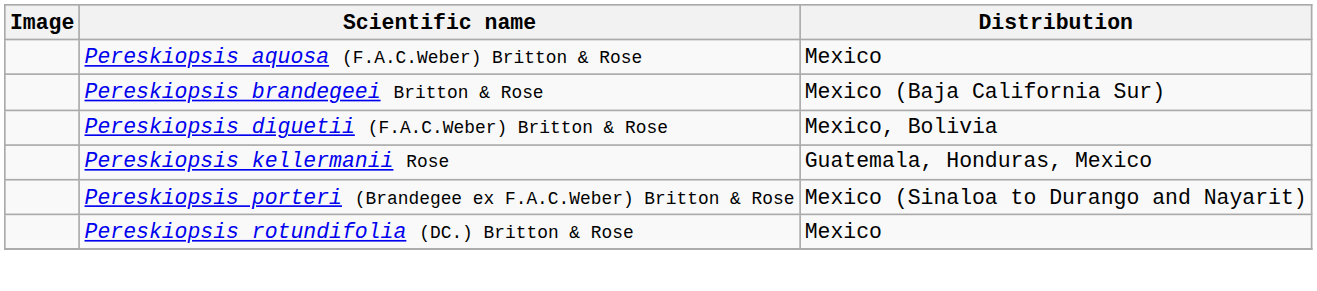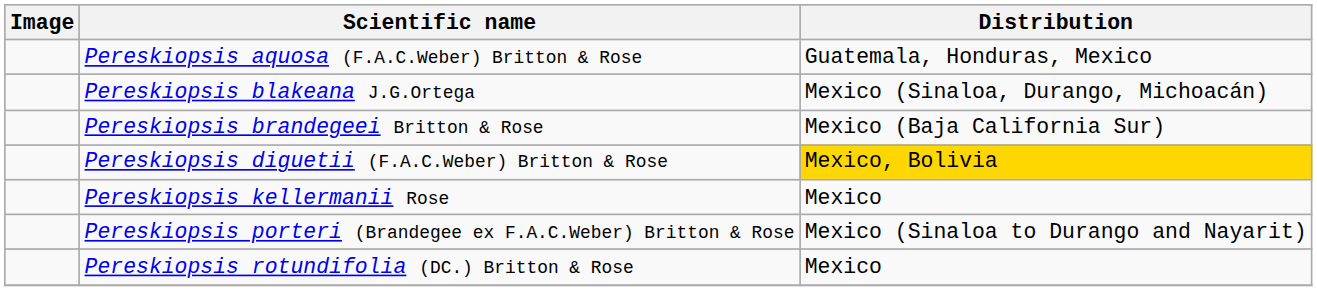 <table class="wikitable sortable">
 <tr>
 <th>Image</th>
 <th>Scientific name</th>
 <th>Distribution</th>
 </tr>
 <tr>
 <td></td>
 <td><em><a href='#'>Pereskiopsis aquosa</a></em> <small>(F.A.C.Weber) Britton & Rose</small></td>
-<td>Mexico</td>
+<td>Guatemala, Honduras, Mexico</td>
+</tr>
+<tr>
+<td></td>
+<td><em><a href='#'>Pereskiopsis blakeana</a></em> <small>J.G.Ortega</small></td>
+<td>Mexico (Sinaloa, Durango, Michoacán)</td>
 </tr>
 <tr>
 <td></td>
 <td><em><a href='#'>Pereskiopsis brandegeei</a></em> <small>Britton & Rose</small></td>
 <td>Mexico (Baja California Sur)</td>
 </tr>
 <tr>
 <td></td>
 <td><em><a href='#'>Pereskiopsis diguetii</a></em> <small>(F.A.C.Weber) Britton & Rose</small></td>
-<td>Mexico, Bolivia</td>
+<td style="background: gold;">Mexico, Bolivia</td>
 </tr>
 <tr>
 <td></td>
 <td><em><a href='#'>Pereskiopsis kellermanii</a></em> <small>Rose</small></td>
-<td>Guatemala, Honduras, Mexico</td>
+<td>Mexico</td>
 </tr>
 <tr>
 <td></td>
 <td><em><a href='#'>Pereskiopsis porteri</a></em> <small>(Brandegee ex F.A.C.Weber) Britton & Rose</small></td>
 <td>Mexico (Sinaloa to Durango and Nayarit)</td>
 </tr>
 <tr>
 <td></td>
 <td><em><a href='#'>Pereskiopsis rotundifolia</a></em> <small>(DC.) Britton & Rose</small></td>
 <td>Mexico</td>
 </tr>
 <tr>
 </tr>
 </table>
